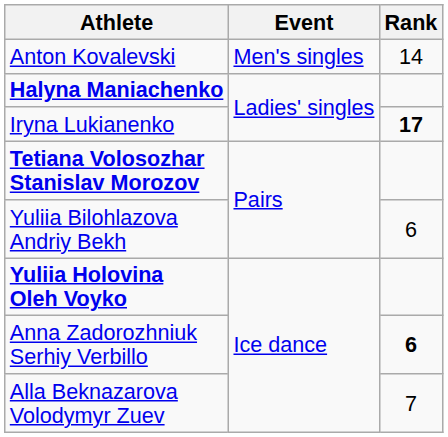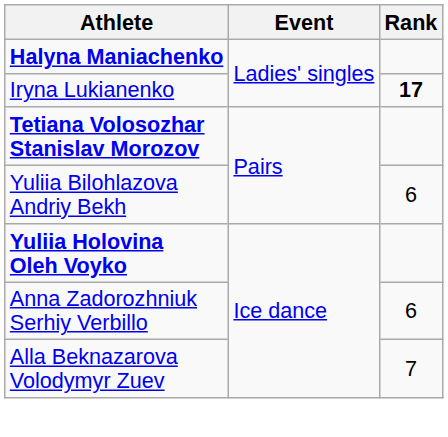 <table class=wikitable style=font-size:90%;text-align:center>
 <tr>
 <th>Athlete</th>
 <th>Event</th>
 <th>Rank</th>
-</tr>
-<tr>
-<td align=left><a href='#'>Anton Kovalevski</a></td>
-<td align=left><a href='#'>Men's singles</a></td>
-<td>14</td>
 </tr>
 <tr>
 <td align=left><strong><a href='#'>Halyna Maniachenko</a></strong></td>
 <td align=left rowspan=2><a href='#'>Ladies' singles</a></td>
 <td></td>
 </tr>
 <tr>
 <td align=left><a href='#'>Iryna Lukianenko</a></td>
 <td><strong>17</strong></td>
 </tr>
 <tr>
 <td align=left><strong><a href='#'>Tetiana Volosozhar</a><br><a href='#'>Stanislav Morozov</a></strong></td>
 <td align=left rowspan=2><a href='#'>Pairs</a></td>
 <td></td>
 </tr>
 <tr>
 <td align=left><a href='#'>Yuliia Bilohlazova</a><br><a href='#'>Andriy Bekh</a></td>
 <td>6</td>
 </tr>
 <tr>
 <td align=left><strong><a href='#'>Yuliia Holovina</a><br><a href='#'>Oleh Voyko</a></strong></td>
 <td align=left rowspan=3><a href='#'>Ice dance</a></td>
 <td></td>
 </tr>
 <tr>
 <td align=left><a href='#'>Anna Zadorozhniuk</a><br><a href='#'>Serhiy Verbillo</a></td>
-<td><strong>6</strong></td>
+<td>6</td>
 </tr>
 <tr>
 <td align=left><a href='#'>Alla Beknazarova</a><br><a href='#'>Volodymyr Zuev</a></td>
 <td>7</td>
 </tr>
 </table>
